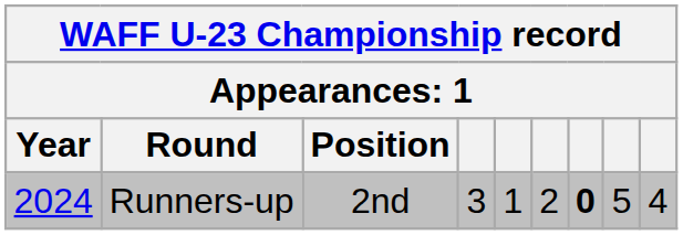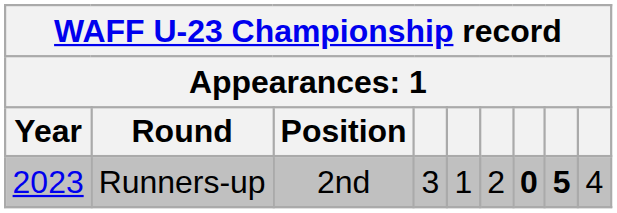 <table class="wikitable" style="text-align: center;font-size:90%;">
 <tr>
 <th colspan=9><a href='#'>WAFF U-23 Championship</a> record</th>
 </tr>
 <tr>
 <th colspan=9>Appearances: 1</th>
 </tr>
 <tr>
 <th>Year</th>
 <th>Round</th>
 <th>Position</th>
 <th></th>
 <th></th>
 <th></th>
 <th></th>
 <th></th>
 <th></th>
 </tr>
 <tr bgcolor=silver>
-<td> <a href='#'>2024</a></td>
+<td> <a href='#'>2023</a></td>
 <td>Runners-up</td>
 <td>2nd</td>
 <td>3</td>
 <td>1</td>
 <td>2</td>
 <td><strong>0</strong></td>
-<td>5</td>
+<td><strong>5</strong></td>
 <td>4</td>
 </tr>
 </table>
